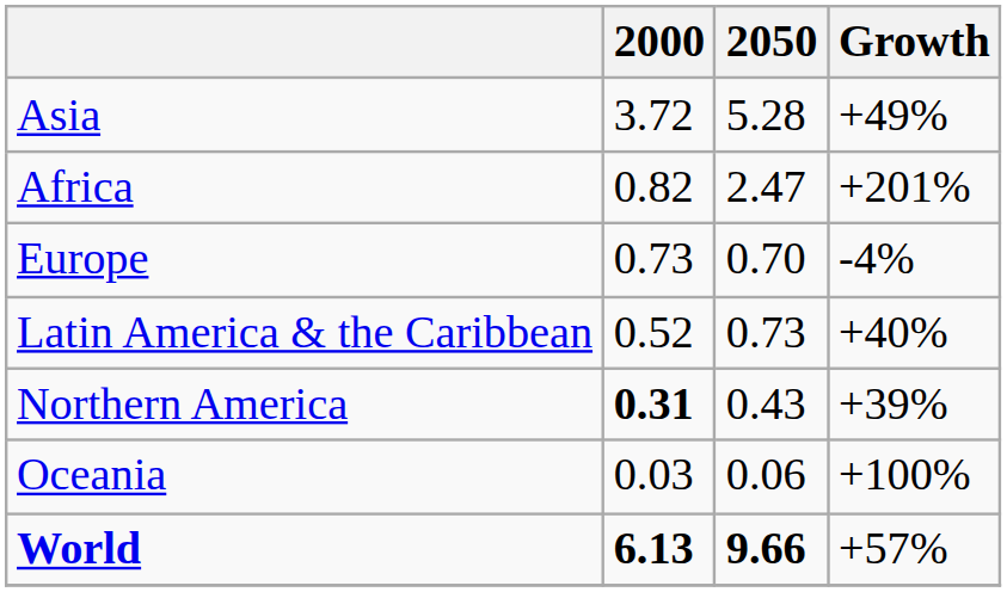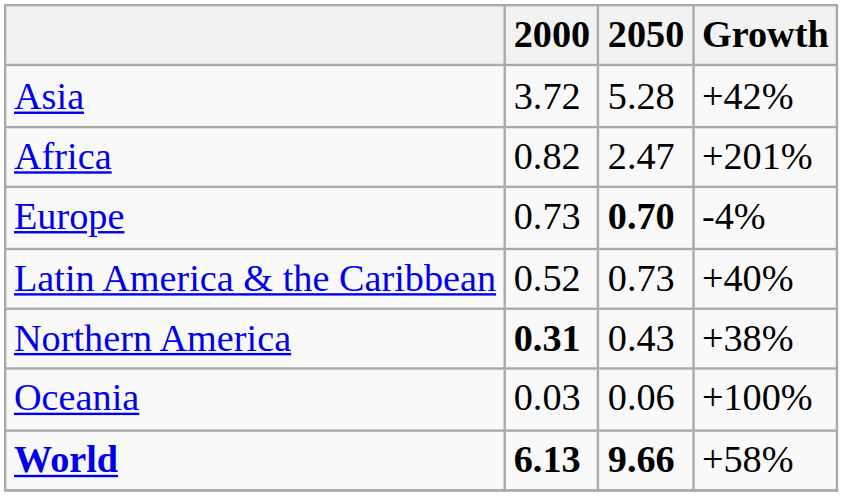 <table class="wikitable">
 <tr>
 <th></th>
 <th>2000</th>
 <th>2050</th>
 <th>Growth</th>
 </tr>
 <tr>
 <td><a href='#'>Asia</a></td>
 <td>3.72</td>
 <td>5.28</td>
-<td>+49%</td>
+<td>+42%</td>
 </tr>
 <tr>
 <td><a href='#'>Africa</a></td>
 <td>0.82</td>
 <td>2.47</td>
 <td>+201%</td>
 </tr>
 <tr 2>
 <td><a href='#'>Europe</a></td>
 <td>0.73</td>
-<td>0.70</td>
+<td><strong>0.70</strong></td>
 <td>-4%</td>
 </tr>
 <tr>
 <td><a href='#'>Latin America & the Caribbean</a></td>
 <td>0.52</td>
 <td>0.73</td>
 <td>+40%</td>
 </tr>
 <tr>
 <td><a href='#'>Northern America</a></td>
 <td><strong>0.31</strong></td>
 <td>0.43</td>
-<td>+39%</td>
+<td>+38%</td>
 </tr>
 <tr>
 <td><a href='#'>Oceania</a></td>
 <td>0.03</td>
 <td>0.06</td>
 <td>+100%</td>
 </tr>
 <tr>
 <td><strong><a href='#'>World</a></strong></td>
 <td><strong>6.13</strong></td>
 <td><strong>9.66</strong></td>
-<td>+57%</td>
+<td>+58%</td>
 </tr>
 <tr>
 </tr>
 </table>
